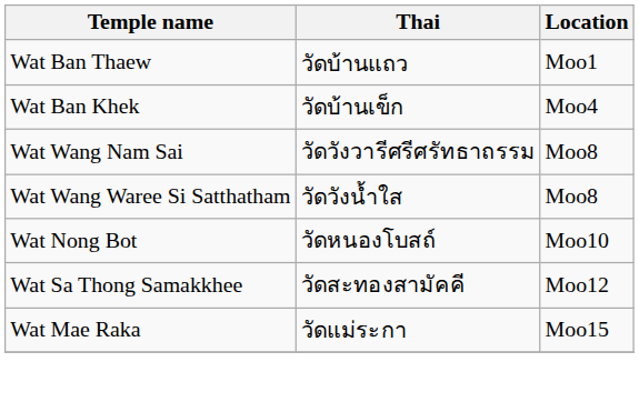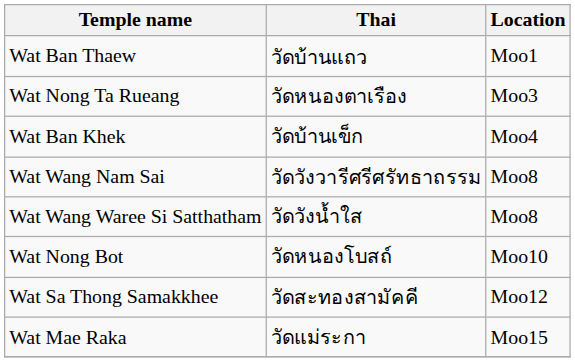 <table class="wikitable">
 <tr>
 <th>Temple name</th>
 <th>Thai</th>
 <th>Location</th>
 </tr>
 <tr>
 <td>Wat Ban Thaew</td>
 <td>วัดบ้านแถว</td>
 <td>Moo1</td>
+</tr>
+<tr>
+<td>Wat Nong Ta Rueang</td>
+<td>วัดหนองตาเรือง</td>
+<td>Moo3</td>
 </tr>
 <tr>
 <td>Wat Ban Khek</td>
 <td>วัดบ้านเข็ก</td>
 <td>Moo4</td>
 </tr>
 <tr>
 <td>Wat Wang Nam Sai</td>
 <td>วัดวังวารีศรีศรัทธาถรรม</td>
 <td>Moo8</td>
 </tr>
 <tr>
 <td>Wat Wang Waree Si Satthatham</td>
 <td>วัดวังน้ำใส</td>
 <td>Moo8</td>
 </tr>
 <tr>
 <td>Wat Nong Bot</td>
 <td>วัดหนองโบสถ์</td>
 <td>Moo10</td>
 </tr>
 <tr>
 <td>Wat Sa Thong Samakkhee</td>
 <td>วัดสะทองสามัคคี</td>
 <td>Moo12</td>
 </tr>
 <tr>
 <td>Wat Mae Raka</td>
 <td>วัดแม่ระกา</td>
 <td>Moo15</td>
 </tr>
 <tr>
 </tr>
 </table>
